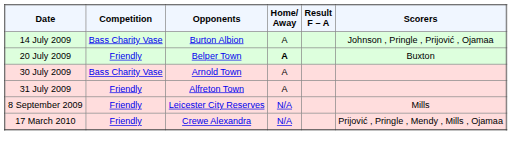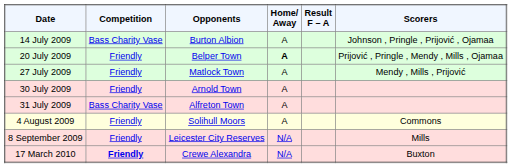 <table border="2" cellpadding="4" style="border-collapse:collapse; text-align:center; font-size:smaller;">
 <tr style="background:#f0f6ff;">
 <th><strong>Date</strong></th>
 <th><strong>Competition</strong></th>
 <th><strong>Opponents</strong></th>
 <th><strong>Home/<br>Away</strong></th>
 <th><strong>Result<br>F – A</strong></th>
 <th><strong>Scorers</strong></th>
 </tr>
 <tr bgcolor="ddffdd">
 <td>14 July 2009</td>
 <td><a href='#'>Bass Charity Vase</a></td>
 <td><a href='#'>Burton Albion</a></td>
 <td>A</td>
 <td></td>
 <td>Johnson , Pringle , Prijović , Ojamaa </td>
 </tr>
 <tr bgcolor="ddffdd">
 <td>20 July 2009</td>
 <td><a href='#'>Friendly</a></td>
 <td><a href='#'>Belper Town</a></td>
 <td><strong>A</strong></td>
 <td></td>
-<td>Buxton </td>
+<td>Prijović , Pringle , Mendy , Mills , Ojamaa </td>
+</tr>
+<tr bgcolor="ddffdd">
+<td>27 July 2009</td>
+<td><a href='#'>Friendly</a></td>
+<td><a href='#'>Matlock Town</a></td>
+<td>A</td>
+<td></td>
+<td>Mendy , Mills , Prijović </td>
 </tr>
 <tr bgcolor="ffdddd">
 <td>30 July 2009</td>
-<td><a href='#'>Bass Charity Vase</a></td>
+<td><a href='#'>Friendly</a></td>
 <td><a href='#'>Arnold Town</a></td>
 <td>A</td>
 <td></td>
 <td></td>
 </tr>
 <tr bgcolor="ffdddd">
 <td>31 July 2009</td>
-<td><a href='#'>Friendly</a></td>
+<td><a href='#'>Bass Charity Vase</a></td>
 <td><a href='#'>Alfreton Town</a></td>
 <td>A</td>
 <td></td>
 <td></td>
+</tr>
+<tr bgcolor="#ffffdd">
+<td>4 August 2009</td>
+<td><a href='#'>Friendly</a></td>
+<td><a href='#'>Solihull Moors</a></td>
+<td>A</td>
+<td></td>
+<td>Commons </td>
 </tr>
 <tr bgcolor="ffdddd">
 <td>8 September 2009</td>
 <td><a href='#'>Friendly</a></td>
 <td><a href='#'>Leicester City Reserves</a></td>
 <td><a href='#'>N/A</a></td>
 <td></td>
 <td>Mills </td>
 </tr>
 <tr bgcolor="ffdddd">
 <td>17 March 2010</td>
-<td><a href='#'>Friendly</a></td>
+<td><strong><a href='#'>Friendly</a></strong></td>
 <td><a href='#'>Crewe Alexandra</a></td>
 <td><a href='#'>N/A</a></td>
 <td></td>
-<td>Prijović , Pringle , Mendy , Mills , Ojamaa </td>
+<td>Buxton </td>
 </tr>
 </table>
